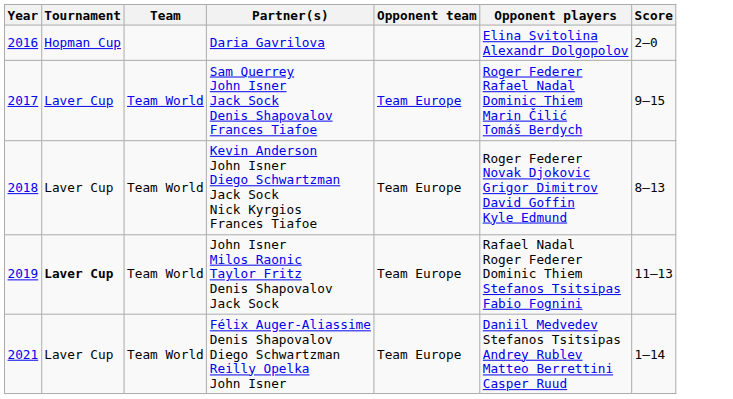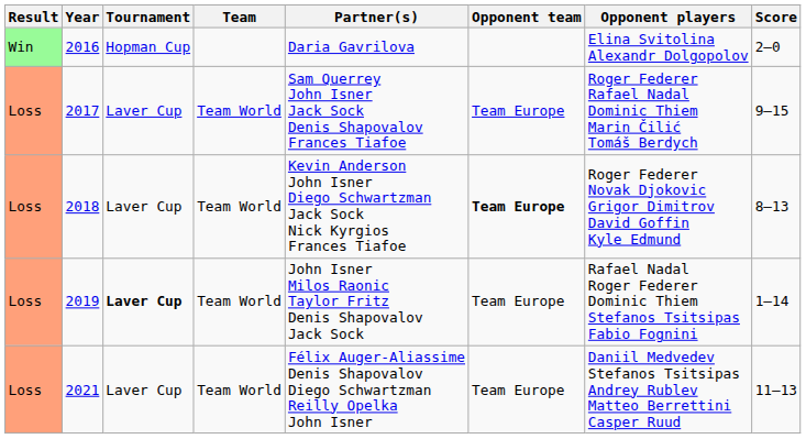 <table class="wikitable nowrap">
 <tr>
+<th>Result</th>
 <th>Year</th>
 <th>Tournament</th>
 <th>Team</th>
 <th>Partner(s)</th>
 <th>Opponent team</th>
 <th>Opponent players</th>
 <th>Score</th>
 </tr>
 <tr>
+<td style=background:#98FB98>Win</td>
 <td><a href='#'>2016</a></td>
 <td><a href='#'>Hopman Cup</a></td>
 <td></td>
 <td><a href='#'>Daria Gavrilova</a></td>
 <td></td>
 <td><a href='#'>Elina Svitolina</a><br><a href='#'>Alexandr Dolgopolov</a></td>
 <td>2–0</td>
 </tr>
 <tr>
+<td style=background:#ffa07a>Loss</td>
 <td><a href='#'>2017</a></td>
 <td><a href='#'>Laver Cup</a></td>
 <td> <a href='#'>Team World</a></td>
 <td><a href='#'>Sam Querrey</a><br><a href='#'>John Isner</a><br><a href='#'>Jack Sock</a><br><a href='#'>Denis Shapovalov</a><br><a href='#'>Frances Tiafoe</a></td>
 <td> <a href='#'>Team Europe</a></td>
 <td><a href='#'>Roger Federer</a><br><a href='#'>Rafael Nadal</a><br><a href='#'>Dominic Thiem</a><br><a href='#'>Marin Čilić</a><br><a href='#'>Tomáš Berdych</a></td>
 <td>9–15</td>
 </tr>
 <tr>
+<td style=background:#ffa07a>Loss</td>
 <td><a href='#'>2018</a></td>
 <td>Laver Cup</td>
 <td> Team World</td>
 <td><a href='#'>Kevin Anderson</a><br>John Isner<br><a href='#'>Diego Schwartzman</a><br>Jack Sock<br>Nick Kyrgios<br>Frances Tiafoe</td>
-<td> Team Europe</td>
+<td><strong> Team Europe</strong></td>
 <td>Roger Federer<br><a href='#'>Novak Djokovic</a><br><a href='#'>Grigor Dimitrov</a><br><a href='#'>David Goffin</a><br><a href='#'>Kyle Edmund</a></td>
 <td>8–13</td>
 </tr>
 <tr>
+<td style=background:#ffa07a>Loss</td>
 <td><a href='#'>2019</a></td>
 <td><strong>Laver Cup</strong></td>
 <td> Team World</td>
 <td>John Isner<br><a href='#'>Milos Raonic</a><br><a href='#'>Taylor Fritz</a><br>Denis Shapovalov<br>Jack Sock</td>
 <td> Team Europe</td>
 <td>Rafael Nadal<br>Roger Federer<br>Dominic Thiem<br><a href='#'>Stefanos Tsitsipas</a><br><a href='#'>Fabio Fognini</a></td>
-<td>11–13</td>
+<td>1–14</td>
 </tr>
 <tr>
+<td style=background:#ffa07a>Loss</td>
 <td><a href='#'>2021</a></td>
 <td>Laver Cup</td>
 <td> Team World</td>
 <td><a href='#'>Félix Auger-Aliassime</a><br>Denis Shapovalov<br>Diego Schwartzman<br><a href='#'>Reilly Opelka</a><br>John Isner</td>
 <td> Team Europe</td>
 <td><a href='#'>Daniil Medvedev</a><br>Stefanos Tsitsipas<br><a href='#'>Andrey Rublev</a><br><a href='#'>Matteo Berrettini</a><br><a href='#'>Casper Ruud</a></td>
-<td>1–14</td>
+<td>11–13</td>
 </tr>
 </table>
